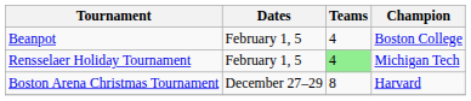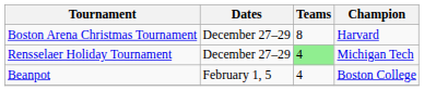 <table class="wikitable">
 <tr>
 <th>Tournament</th>
 <th>Dates</th>
 <th>Teams</th>
 <th>Champion</th>
 </tr>
 <tr>
+<td><a href='#'>Boston Arena Christmas Tournament</a></td>
+<td>December 27–29</td>
+<td>8</td>
+<td><a href='#'>Harvard</a></td>
+</tr>
+<tr>
+<td><a href='#'>Rensselaer Holiday Tournament</a></td>
+<td>December 27–29</td>
+<td style="background: lightgreen;">4</td>
+<td><a href='#'>Michigan Tech</a></td>
+</tr>
+<tr>
 <td><a href='#'>Beanpot</a></td>
 <td>February 1, 5</td>
 <td>4</td>
 <td><a href='#'>Boston College</a></td>
 </tr>
 <tr>
-<td><a href='#'>Rensselaer Holiday Tournament</a></td>
-<td>February 1, 5</td>
-<td style="background: lightgreen;">4</td>
-<td><a href='#'>Michigan Tech</a></td>
-</tr>
-<tr>
-<td><a href='#'>Boston Arena Christmas Tournament</a></td>
-<td>December 27–29</td>
-<td>8</td>
-<td><a href='#'>Harvard</a></td>
-</tr>
-<tr>
 </tr>
 </table>
